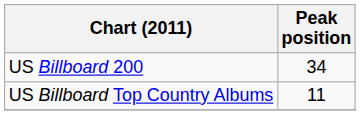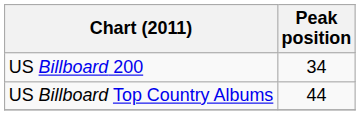 <table class="wikitable">
 <tr>
 <th>Chart (2011)</th>
 <th>Peak<br>position</th>
 </tr>
 <tr>
 <td>US <a href='#'><em>Billboard</em> 200</a></td>
 <td align="center">34</td>
 </tr>
 <tr>
 <td>US <em>Billboard</em> <a href='#'>Top Country Albums</a></td>
-<td align="center">11</td>
+<td align="center">44</td>
 </tr>
 <tr>
 </tr>
 </table>
